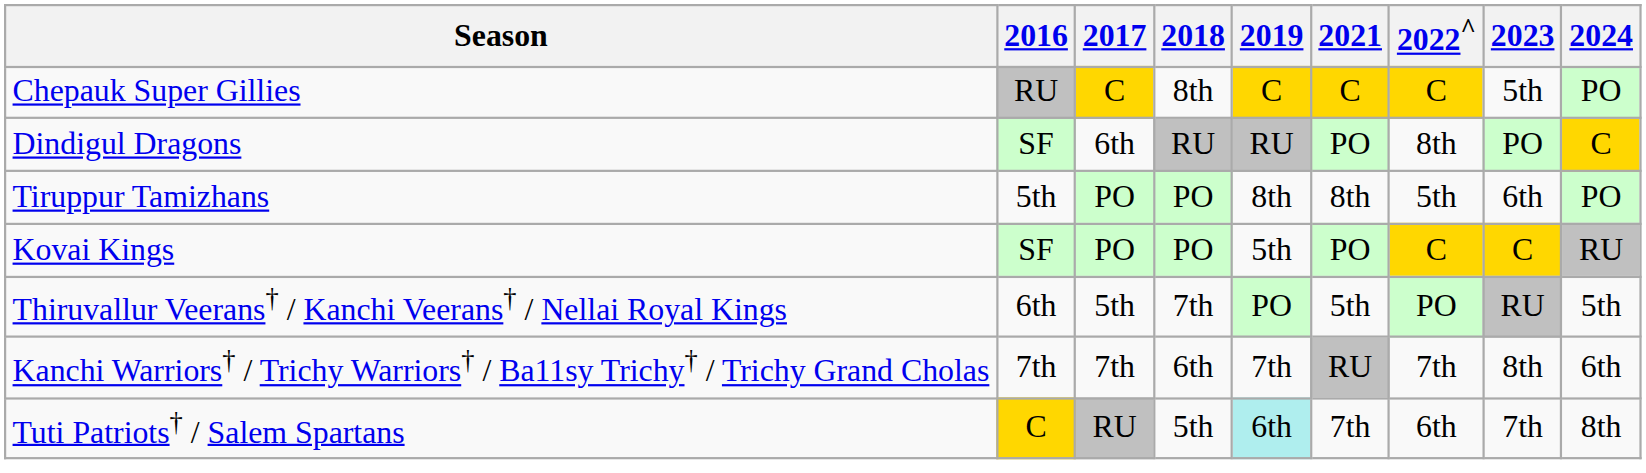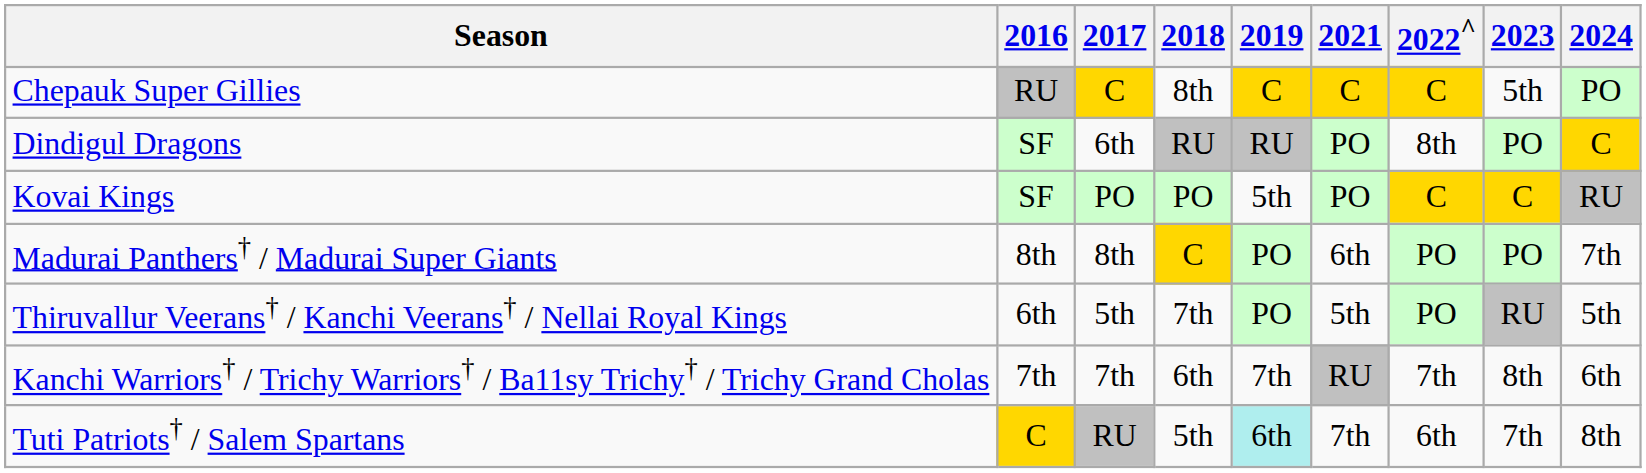 <table class="wikitable sortable" style="font-size:90%; text-align: center;">
 <tr>
 <th>Season</th>
 <th><a href='#'>2016</a></th>
 <th><a href='#'>2017</a></th>
 <th><a href='#'>2018</a></th>
 <th><a href='#'>2019</a></th>
 <th><a href='#'>2021</a></th>
 <th><a href='#'>2022</a><sup>^</sup></th>
 <th><a href='#'>2023</a></th>
 <th><a href='#'>2024</a></th>
 </tr>
 <tr>
 <td align=left><a href='#'>Chepauk Super Gillies</a></td>
 <td style="background: silver">RU</td>
 <td style="background: gold">C</td>
 <td>8th</td>
 <td style="background: gold">C</td>
 <td style="background: gold">C</td>
 <td style="background: gold">C</td>
 <td>5th</td>
 <td style="background: #cfc">PO</td>
 </tr>
 <tr>
 <td align="left"><a href='#'>Dindigul Dragons</a></td>
 <td style="background: #cfc">SF</td>
 <td>6th</td>
 <td style="background: silver">RU</td>
 <td style="background: silver">RU</td>
 <td style="background: #cfc">PO</td>
 <td>8th</td>
 <td style="background: #cfc">PO</td>
 <td style="background: gold">C</td>
 </tr>
 <tr>
-<td align="left"><a href='#'>Tiruppur Tamizhans</a></td>
-<td>5th</td>
-<td style="background: #cfc">PO</td>
-<td style="background: #cfc">PO</td>
-<td>8th</td>
-<td>8th</td>
-<td>5th</td>
-<td>6th</td>
-<td style="background: #cfc">PO</td>
-</tr>
-<tr>
 <td align=left><a href='#'>Kovai Kings</a></td>
 <td style="background: #cfc">SF</td>
 <td style="background: #cfc">PO</td>
 <td style="background: #cfc">PO</td>
 <td>5th</td>
 <td style="background: #cfc">PO</td>
 <td style="background: gold">C</td>
 <td style="background: gold">C</td>
 <td style="background: silver">RU</td>
+</tr>
+<tr>
+<td align="left"><a href='#'>Madurai Panthers</a><sup>†</sup> / <a href='#'>Madurai Super Giants</a></td>
+<td>8th</td>
+<td>8th</td>
+<td style="background: gold">C</td>
+<td style="background: #cfc">PO</td>
+<td>6th</td>
+<td style="background: #cfc">PO</td>
+<td style="background: #cfc">PO</td>
+<td>7th</td>
 </tr>
 <tr>
 <td align="left"><a href='#'>Thiruvallur Veerans</a><sup>†</sup> / <a href='#'>Kanchi Veerans</a><sup>†</sup> / <a href='#'>Nellai Royal Kings</a></td>
 <td>6th</td>
 <td>5th</td>
 <td>7th</td>
 <td style="background: #cfc">PO</td>
 <td>5th</td>
 <td style="background: #cfc">PO</td>
 <td style="background: silver">RU</td>
 <td>5th</td>
 </tr>
 <tr>
 <td align="left"><a href='#'>Kanchi Warriors</a><sup>†</sup> / <a href='#'>Trichy Warriors</a><sup>†</sup> / <a href='#'>Ba11sy Trichy</a><sup>†</sup> / <a href='#'>Trichy Grand Cholas</a></td>
 <td>7th</td>
 <td>7th</td>
 <td>6th</td>
 <td>7th</td>
 <td style="background: silver">RU</td>
 <td>7th</td>
 <td>8th</td>
 <td>6th</td>
 </tr>
 <tr>
 <td align="left"><a href='#'>Tuti Patriots</a><sup>†</sup> / <a href='#'>Salem Spartans</a></td>
 <td style="background: gold">C</td>
 <td style="background: silver">RU</td>
 <td>5th</td>
 <td style="background: paleturquoise;">6th</td>
 <td>7th</td>
 <td>6th</td>
 <td>7th</td>
 <td>8th</td>
 </tr>
 </table>
